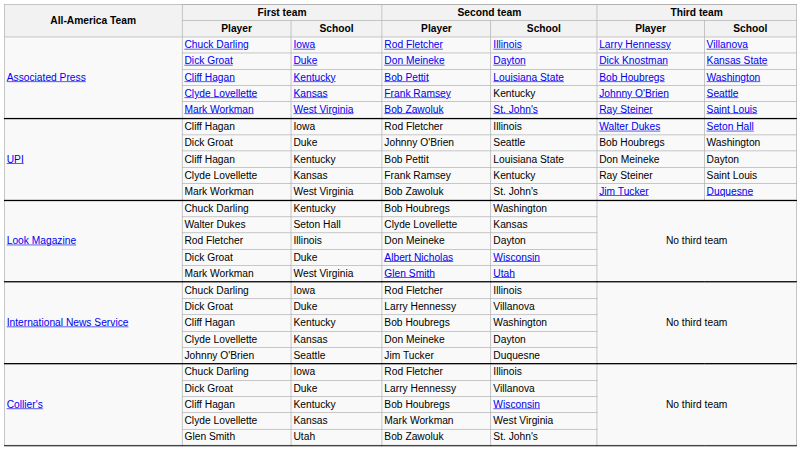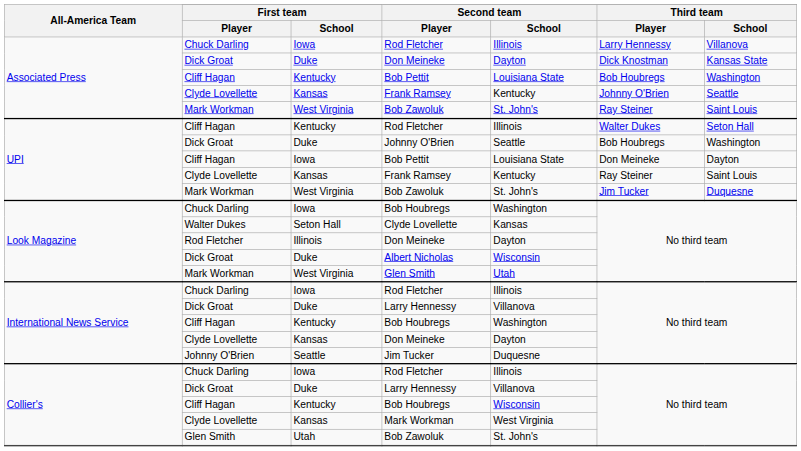 <table class="wikitable" style="width:98%;">
 <tr>
 <th rowspan=3>All-America Team</th>
 </tr>
 <tr>
 <th colspan=2>First team</th>
 <th colspan=2>Second team</th>
 <th colspan=2>Third team</th>
 </tr>
 <tr>
 <th>Player</th>
 <th>School</th>
 <th>Player</th>
 <th>School</th>
 <th>Player</th>
 <th>School</th>
 </tr>
 <tr>
 <td rowspan=5><a href='#'>Associated Press</a></td>
 <td><a href='#'>Chuck Darling</a></td>
 <td><a href='#'>Iowa</a></td>
 <td><a href='#'>Rod Fletcher</a></td>
 <td><a href='#'>Illinois</a></td>
 <td><a href='#'>Larry Hennessy</a></td>
 <td><a href='#'>Villanova</a></td>
 </tr>
 <tr>
 <td><a href='#'>Dick Groat</a></td>
 <td><a href='#'>Duke</a></td>
 <td><a href='#'>Don Meineke</a></td>
 <td><a href='#'>Dayton</a></td>
 <td><a href='#'>Dick Knostman</a></td>
 <td><a href='#'>Kansas State</a></td>
 </tr>
 <tr>
 <td><a href='#'>Cliff Hagan</a></td>
 <td><a href='#'>Kentucky</a></td>
 <td><a href='#'>Bob Pettit</a></td>
 <td><a href='#'>Louisiana State</a></td>
 <td><a href='#'>Bob Houbregs</a></td>
 <td><a href='#'>Washington</a></td>
 </tr>
 <tr>
 <td><a href='#'>Clyde Lovellette</a></td>
 <td><a href='#'>Kansas</a></td>
 <td><a href='#'>Frank Ramsey</a></td>
 <td>Kentucky</td>
 <td><a href='#'>Johnny O'Brien</a></td>
 <td><a href='#'>Seattle</a></td>
 </tr>
 <tr>
 <td><a href='#'>Mark Workman</a></td>
 <td><a href='#'>West Virginia</a></td>
 <td><a href='#'>Bob Zawoluk</a></td>
 <td><a href='#'>St. John's</a></td>
 <td><a href='#'>Ray Steiner</a></td>
 <td><a href='#'>Saint Louis</a></td>
 </tr>
 <tr style = "border-top:2px solid black;">
 <td rowspan=5><a href='#'>UPI</a></td>
 <td>Cliff Hagan</td>
-<td>Iowa</td>
+<td>Kentucky</td>
 <td>Rod Fletcher</td>
 <td>Illinois</td>
 <td><a href='#'>Walter Dukes</a></td>
 <td><a href='#'>Seton Hall</a></td>
 </tr>
 <tr>
 <td>Dick Groat</td>
 <td>Duke</td>
 <td>Johnny O'Brien</td>
 <td>Seattle</td>
 <td>Bob Houbregs</td>
 <td>Washington</td>
 </tr>
 <tr>
 <td>Cliff Hagan</td>
-<td>Kentucky</td>
+<td>Iowa</td>
 <td>Bob Pettit</td>
 <td>Louisiana State</td>
 <td>Don Meineke</td>
 <td>Dayton</td>
 </tr>
 <tr>
 <td>Clyde Lovellette</td>
 <td>Kansas</td>
 <td>Frank Ramsey</td>
 <td>Kentucky</td>
 <td>Ray Steiner</td>
 <td>Saint Louis</td>
 </tr>
 <tr>
 <td>Mark Workman</td>
 <td>West Virginia</td>
 <td>Bob Zawoluk</td>
 <td>St. John's</td>
 <td><a href='#'>Jim Tucker</a></td>
 <td><a href='#'>Duquesne</a></td>
 </tr>
 <tr style = "border-top:2px solid black;">
 <td rowspan=5><a href='#'>Look Magazine</a></td>
 <td>Chuck Darling</td>
-<td>Kentucky</td>
+<td>Iowa</td>
 <td>Bob Houbregs</td>
 <td>Washington</td>
 <td rowspan=5 colspan=3 align=center>No third team</td>
 </tr>
 <tr>
 <td>Walter Dukes</td>
 <td>Seton Hall</td>
 <td>Clyde Lovellette</td>
 <td>Kansas</td>
 </tr>
 <tr>
 <td>Rod Fletcher</td>
 <td>Illinois</td>
 <td>Don Meineke</td>
 <td>Dayton</td>
 </tr>
 <tr>
 <td>Dick Groat</td>
 <td>Duke</td>
 <td><a href='#'>Albert Nicholas</a></td>
 <td><a href='#'>Wisconsin</a></td>
 </tr>
 <tr>
 <td>Mark Workman</td>
 <td>West Virginia</td>
 <td><a href='#'>Glen Smith</a></td>
 <td><a href='#'>Utah</a></td>
 </tr>
 <tr style = "border-top:2px solid black;">
 <td rowspan=5><a href='#'>International News Service</a></td>
 <td>Chuck Darling</td>
 <td>Iowa</td>
 <td>Rod Fletcher</td>
 <td>Illinois</td>
 <td rowspan=5 colspan=3 align=center>No third team</td>
 </tr>
 <tr>
 <td>Dick Groat</td>
 <td>Duke</td>
 <td>Larry Hennessy</td>
 <td>Villanova</td>
 </tr>
 <tr>
 <td>Cliff Hagan</td>
 <td>Kentucky</td>
 <td>Bob Houbregs</td>
 <td>Washington</td>
 </tr>
 <tr>
 <td>Clyde Lovellette</td>
 <td>Kansas</td>
 <td>Don Meineke</td>
 <td>Dayton</td>
 </tr>
 <tr>
 <td>Johnny O'Brien</td>
 <td>Seattle</td>
 <td>Jim Tucker</td>
 <td>Duquesne</td>
 </tr>
 <tr style = "border-top:2px solid black;">
 <td rowspan=5><a href='#'>Collier's</a></td>
 <td>Chuck Darling</td>
 <td>Iowa</td>
 <td>Rod Fletcher</td>
 <td>Illinois</td>
 <td rowspan=5 colspan=3 align=center>No third team</td>
 </tr>
 <tr>
 <td>Dick Groat</td>
 <td>Duke</td>
 <td>Larry Hennessy</td>
 <td>Villanova</td>
 </tr>
 <tr>
 <td>Cliff Hagan</td>
 <td>Kentucky</td>
 <td>Bob Houbregs</td>
 <td><a href='#'>Wisconsin</a></td>
 </tr>
 <tr>
 <td>Clyde Lovellette</td>
 <td>Kansas</td>
 <td>Mark Workman</td>
 <td>West Virginia</td>
 </tr>
 <tr>
 <td>Glen Smith</td>
 <td>Utah</td>
 <td>Bob Zawoluk</td>
 <td>St. John's</td>
 </tr>
 <tr style = "border-top:2px solid black;">
 </tr>
 </table>
